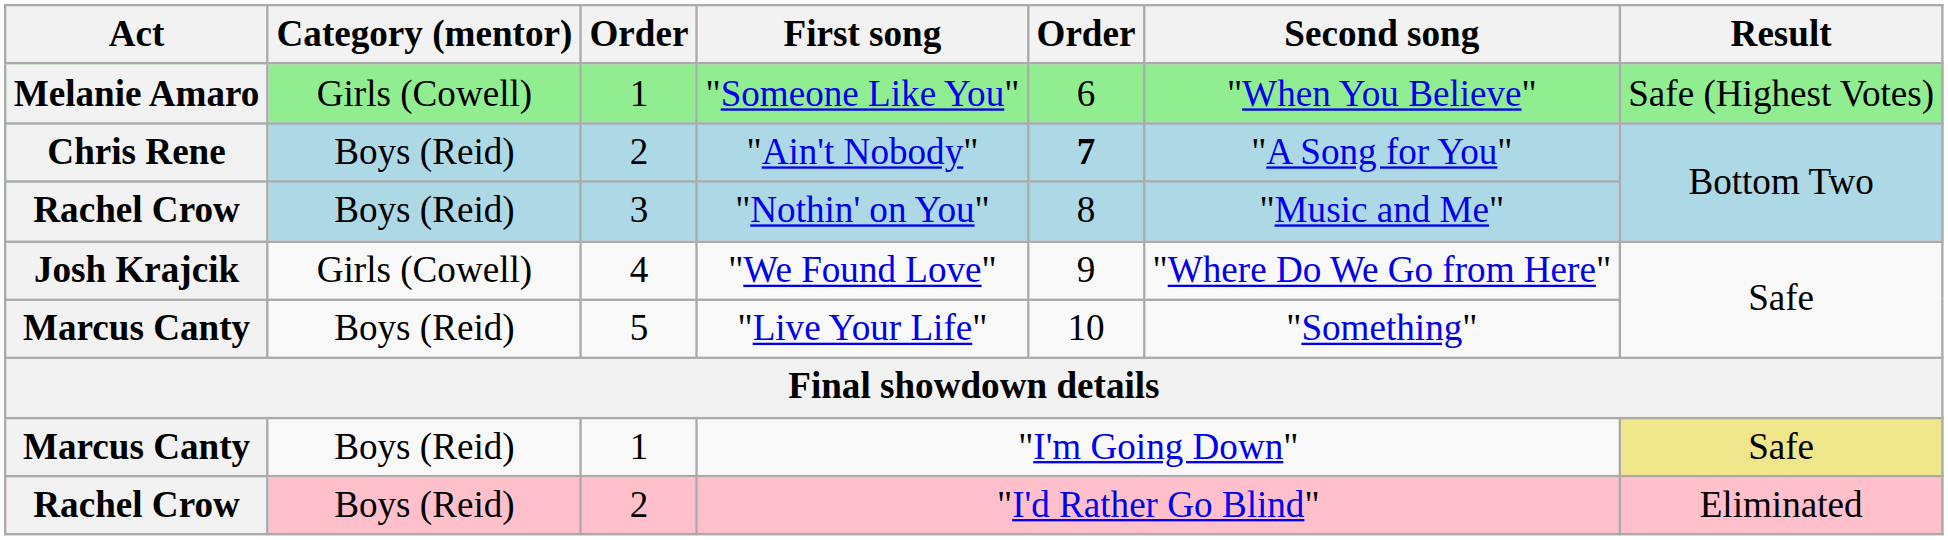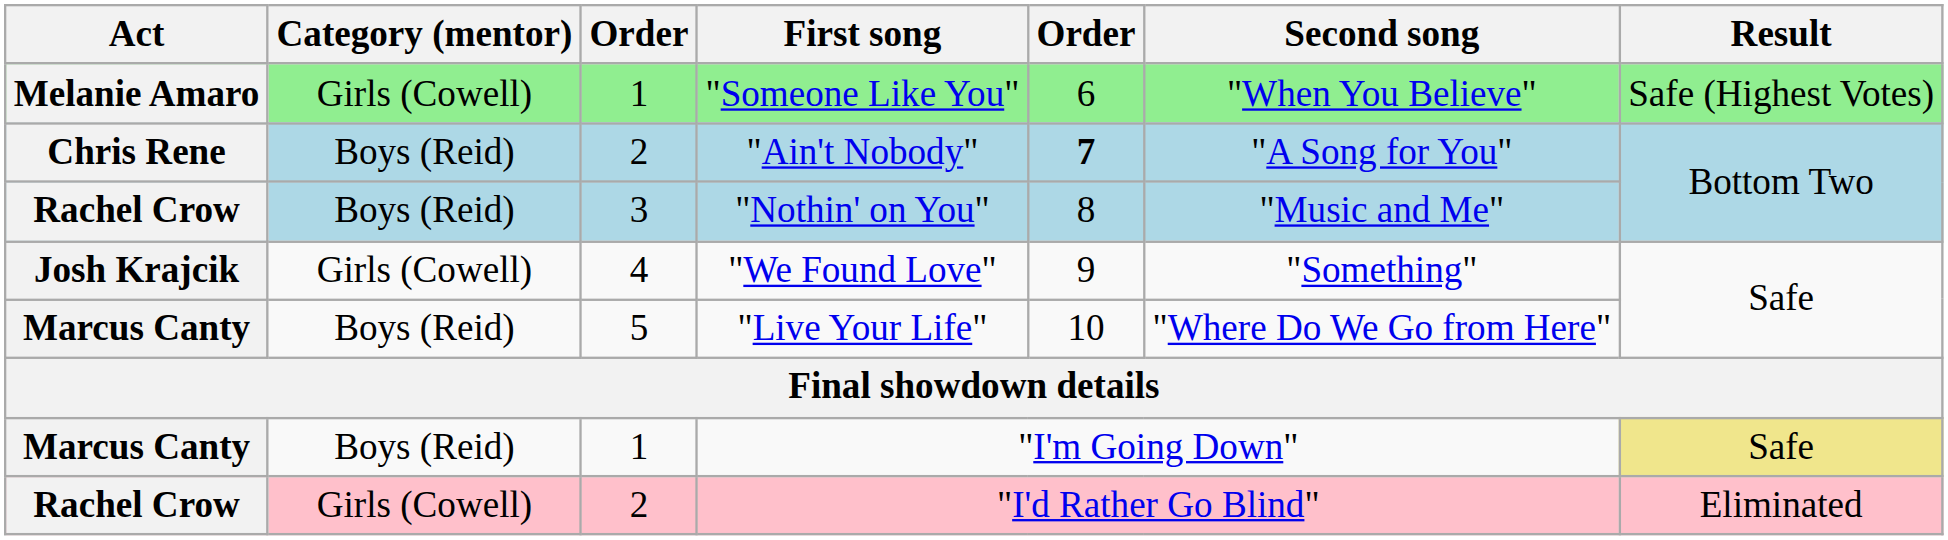 <table class="wikitable plainrowheaders" style="text-align:center;">
 <tr>
 <th scope="col">Act</th>
 <th scope="col">Category (mentor)</th>
 <th scope="col">Order</th>
 <th scope="col">First song</th>
 <th scope="col">Order</th>
 <th scope="col">Second song</th>
 <th scope="col">Result</th>
 </tr>
 <tr style="background:lightgreen;">
 <th scope="row">Melanie Amaro</th>
 <td>Girls (Cowell)</td>
 <td>1</td>
 <td>"<a href='#'>Someone Like You</a>"</td>
 <td>6</td>
 <td>"<a href='#'>When You Believe</a>"</td>
 <td>Safe (Highest Votes)</td>
 </tr>
 <tr style="background:lightblue;">
 <th scope="row">Chris Rene</th>
 <td>Boys (Reid)</td>
 <td>2</td>
 <td>"<a href='#'>Ain't Nobody</a>"</td>
 <td><strong>7</strong></td>
 <td>"<a href='#'>A Song for You</a>"</td>
 <td rowspan=2>Bottom Two</td>
 </tr>
 <tr style="background:lightblue;">
 <th scope="row">Rachel Crow</th>
 <td>Boys (Reid)</td>
 <td>3</td>
 <td>"<a href='#'>Nothin' on You</a>"</td>
 <td>8</td>
 <td>"<a href='#'>Music and Me</a>"</td>
 </tr>
 <tr>
 <th scope="row">Josh Krajcik</th>
 <td>Girls (Cowell)</td>
 <td>4</td>
 <td>"<a href='#'>We Found Love</a>"</td>
 <td>9</td>
-<td>"<a href='#'>Where Do We Go from Here</a>"</td>
+<td>"<a href='#'>Something</a>"</td>
 <td rowspan=2>Safe</td>
 </tr>
 <tr>
 <th scope="row">Marcus Canty</th>
 <td>Boys (Reid)</td>
 <td>5</td>
 <td>"<a href='#'>Live Your Life</a>"</td>
 <td>10</td>
-<td>"<a href='#'>Something</a>"</td>
+<td>"<a href='#'>Where Do We Go from Here</a>"</td>
 </tr>
 <tr>
 <th colspan="7">Final showdown details</th>
 </tr>
 <tr>
 <th scope="row">Marcus Canty</th>
 <td>Boys (Reid)</td>
 <td>1</td>
 <td colspan=3>"<a href='#'>I'm Going Down</a>"</td>
 <td style="background: khaki;">Safe</td>
 </tr>
 <tr style ="background:pink">
 <th scope="row">Rachel Crow</th>
-<td>Boys (Reid)</td>
+<td>Girls (Cowell)</td>
 <td>2</td>
 <td colspan=3>"<a href='#'>I'd Rather Go Blind</a>"</td>
 <td>Eliminated</td>
 </tr>
 </table>
